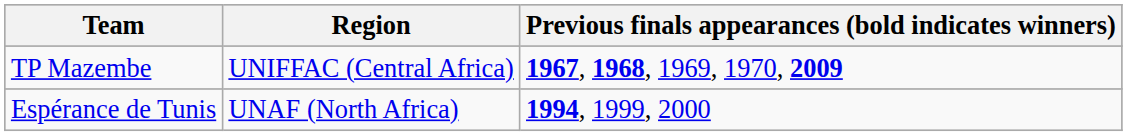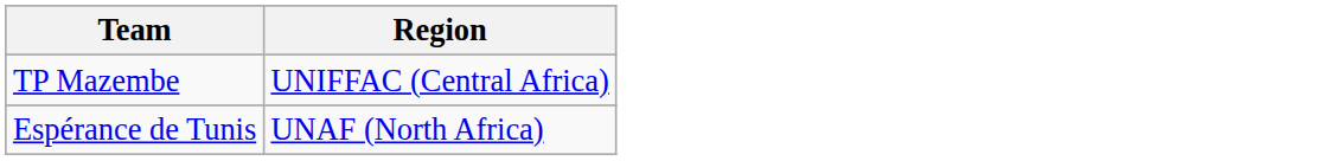 <table class="wikitable">
 <tr>
 <th>Team</th>
 <th>Region</th>
-<th>Previous finals appearances (bold indicates winners)</th>
 </tr>
 <tr>
 <td> <a href='#'>TP Mazembe</a></td>
 <td><a href='#'>UNIFFAC (Central Africa)</a></td>
-<td><strong><a href='#'>1967</a></strong>, <strong><a href='#'>1968</a></strong>, <a href='#'>1969</a>, <a href='#'>1970</a>, <strong><a href='#'>2009</a></strong></td>
 </tr>
 <tr>
 <td> <a href='#'>Espérance de Tunis</a></td>
 <td><a href='#'>UNAF (North Africa)</a></td>
-<td><strong><a href='#'>1994</a></strong>, <a href='#'>1999</a>, <a href='#'>2000</a></td>
 </tr>
 </table>
